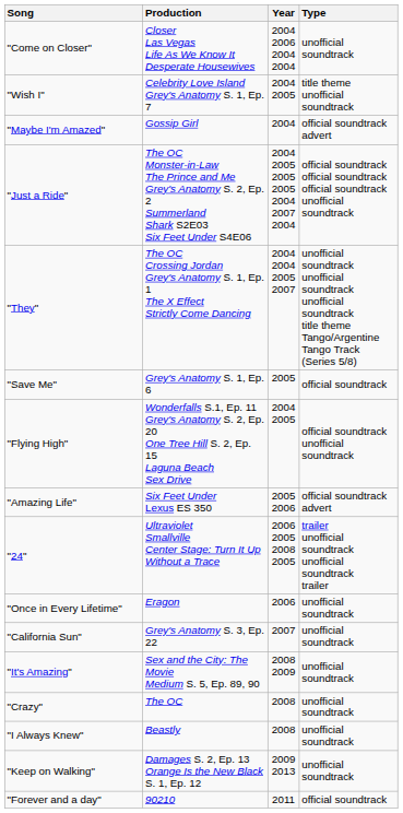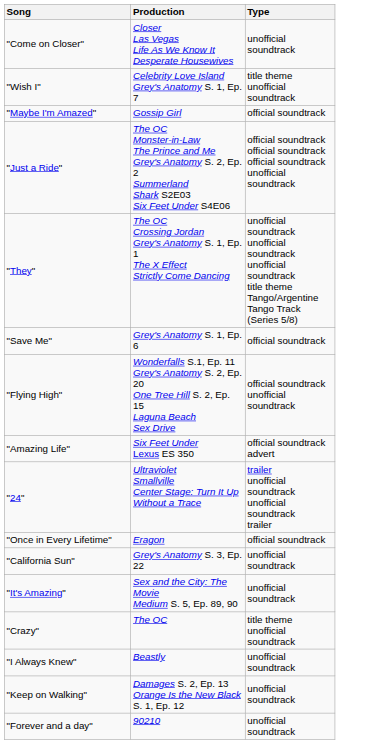 <table class="wikitable">
 <tr>
 <th style="vertical-align:top; text-align:left; width:200px;">Song</th>
 <th style="vertical-align:top; text-align:left; width:180px;">Production</th>
-<th style="vertical-align:top; text-align:center; width:40px;">Year</th>
 <th style="vertical-align:top; text-align:left; width:140px;">Type</th>
 </tr>
 <tr>
 <td style="text-align:left; vertical-align:middle;">"Come on Closer"</td>
 <td style="text-align:left; vertical-align:top;"><em><a href='#'>Closer</a></em><br><em><a href='#'>Las Vegas</a></em><br><em><a href='#'>Life As We Know It</a></em><br><em><a href='#'>Desperate Housewives</a></em></td>
-<td style="text-align:center; vertical-align:top;">2004<br>2006<br>2004<br>2004</td>
 <td style="text-align:left; vertical-align:middle;">unofficial soundtrack</td>
 </tr>
 <tr>
 <td style="text-align:left; vertical-align:middle;">"Wish I"</td>
 <td style="text-align:left; vertical-align:top;"><em><a href='#'>Celebrity Love Island</a></em><br><em><a href='#'>Grey's Anatomy</a></em> S. 1, Ep. 7</td>
-<td style="text-align:center; vertical-align:top;">2004<br>2005</td>
 <td style="text-align:left; vertical-align:middle;">title theme<br>unofficial soundtrack</td>
 </tr>
 <tr>
 <td style="text-align:left; vertical-align:middle;">"<a href='#'>Maybe I'm Amazed</a>"</td>
 <td style="text-align:left; vertical-align:top;"><em><a href='#'>Gossip Girl</a></em></td>
-<td style="text-align:center; vertical-align:top;">2004</td>
-<td style="text-align:left; vertical-align:middle;">official soundtrack<br>advert</td>
+<td style="text-align:left; vertical-align:middle;">official soundtrack</td>
 </tr>
 <tr>
 <td style="text-align:left; vertical-align:middle;">"<a href='#'>Just a Ride</a>"</td>
 <td style="text-align:left; vertical-align:top;"><em><a href='#'>The OC</a></em><br><em><a href='#'>Monster-in-Law</a></em><br><em><a href='#'>The Prince and Me</a></em><br><em><a href='#'>Grey's Anatomy</a></em> S. 2, Ep. 2<br><em><a href='#'>Summerland</a></em><br><em><a href='#'>Shark</a></em> S2E03<br><em><a href='#'>Six Feet Under</a></em> S4E06</td>
-<td style="text-align:center; vertical-align:top;">2004<br>2005<br>2005<br>2005<br>2004<br>2007<br>2004</td>
 <td style="text-align:left; vertical-align:middle;">official soundtrack<br>official soundtrack<br>official soundtrack<br>unofficial soundtrack<br><br></td>
 </tr>
 <tr>
 <td style="text-align:left; vertical-align:middle;">"<a href='#'>They</a>"</td>
 <td style="text-align:left; vertical-align:top;"><em><a href='#'>The OC</a></em><br><em><a href='#'>Crossing Jordan</a></em><br><em><a href='#'>Grey's Anatomy</a></em> S. 1, Ep. 1<br><em><a href='#'>The X Effect</a></em><br><em><a href='#'>Strictly Come Dancing</a></em></td>
-<td style="text-align:center; vertical-align:top;">2004<br>2004<br>2005<br>2007</td>
 <td style="text-align:left; vertical-align:middle;">unofficial soundtrack<br>unofficial soundtrack<br>unofficial soundtrack<br>title theme<br>Tango/Argentine Tango Track (Series 5/8)</td>
 </tr>
 <tr>
 <td style="text-align:left; vertical-align:middle;">"Save Me"</td>
 <td style="text-align:left; vertical-align:top;"><em><a href='#'>Grey's Anatomy</a></em> S. 1, Ep. 6</td>
-<td style="text-align:center; vertical-align:top;">2005</td>
 <td style="text-align:left; vertical-align:middle;">official soundtrack</td>
 </tr>
 <tr>
 <td style="text-align:left; vertical-align:middle;">"Flying High"</td>
 <td style="text-align:left; vertical-align:top;"><em><a href='#'>Wonderfalls</a></em> S.1, Ep. 11<br><em><a href='#'>Grey's Anatomy</a></em> S. 2, Ep. 20<br><em><a href='#'>One Tree Hill</a></em> S. 2, Ep. 15<br><em><a href='#'>Laguna Beach</a></em><br><em><a href='#'>Sex Drive</a></em></td>
-<td style="text-align:center; vertical-align:top;">2004<br>2005</td>
 <td style="text-align:left; vertical-align:middle;">official soundtrack<br>unofficial soundtrack</td>
 </tr>
 <tr>
 <td style="text-align:left; vertical-align:middle;">"Amazing Life"</td>
 <td style="text-align:left; vertical-align:top;"><em><a href='#'>Six Feet Under</a></em><br><a href='#'>Lexus</a> ES 350</td>
-<td style="text-align:center; vertical-align:top;">2005<br>2006</td>
 <td style="text-align:left; vertical-align:middle;">official soundtrack<br>advert</td>
 </tr>
 <tr>
 <td style="text-align:left; vertical-align:middle;">"<a href='#'>24</a>"</td>
 <td style="text-align:left; vertical-align:top;"><em><a href='#'>Ultraviolet</a></em><br><em><a href='#'>Smallville</a></em><br><em><a href='#'>Center Stage: Turn It Up</a></em><br><em><a href='#'>Without a Trace</a></em></td>
-<td style="text-align:center; vertical-align:top;">2006<br>2005<br>2008<br>2005</td>
 <td style="text-align:left; vertical-align:middle;"><a href='#'>trailer</a><br>unofficial soundtrack<br>unofficial soundtrack<br>trailer</td>
 </tr>
 <tr>
 <td style="text-align:left; vertical-align:middle;">"Once in Every Lifetime"</td>
 <td style="text-align:left; vertical-align:top;"><em><a href='#'>Eragon</a></em></td>
-<td style="text-align:center; vertical-align:top;">2006</td>
-<td style="text-align:left; vertical-align:middle;">unofficial soundtrack</td>
+<td style="text-align:left; vertical-align:middle;">official soundtrack</td>
 </tr>
 <tr>
 <td style="text-align:left; vertical-align:middle;">"California Sun"</td>
 <td style="text-align:left; vertical-align:top;"><em><a href='#'>Grey's Anatomy</a></em> S. 3, Ep. 22</td>
-<td style="text-align:center; vertical-align:top;">2007</td>
 <td style="text-align:left; vertical-align:middle;">unofficial soundtrack</td>
 </tr>
 <tr>
 <td style="text-align:left; vertical-align:middle;">"<a href='#'>It's Amazing</a>"</td>
 <td style="text-align:left; vertical-align:top;"><em><a href='#'>Sex and the City: The Movie</a></em><br><em><a href='#'>Medium</a></em> S. 5, Ep. 89, 90</td>
-<td style="text-align:center; vertical-align:top;">2008<br>2009<br></td>
 <td style="text-align:left; vertical-align:middle;">unofficial soundtrack</td>
 </tr>
 <tr>
 <td style="text-align:left; vertical-align:middle;">"Crazy"</td>
 <td style="text-align:left; vertical-align:top;"><em><a href='#'>The OC</a></em></td>
-<td style="text-align:center; vertical-align:top;">2008</td>
-<td style="text-align:left; vertical-align:middle;">unofficial soundtrack</td>
+<td style="text-align:left; vertical-align:middle;">title theme<br>unofficial soundtrack</td>
 </tr>
 <tr>
 <td style="text-align:left; vertical-align:middle;">"I Always Knew"</td>
 <td style="text-align:left; vertical-align:top;"><em><a href='#'>Beastly</a></em></td>
-<td style="text-align:center; vertical-align:top;">2008</td>
 <td style="text-align:left; vertical-align:middle;">unofficial soundtrack</td>
 </tr>
 <tr>
 <td style="text-align:left; vertical-align:middle;">"Keep on Walking"</td>
 <td style="text-align:left; vertical-align:top;"><em><a href='#'>Damages</a></em> S. 2, Ep. 13<br><em><a href='#'>Orange Is the New Black</a></em> S. 1, Ep. 12</td>
-<td style="text-align:center; vertical-align:top;">2009<br>2013<br></td>
 <td style="text-align:left; vertical-align:middle;">unofficial soundtrack</td>
 </tr>
 <tr>
 <td style="text-align:left; vertical-align:middle;">"Forever and a day"</td>
 <td style="text-align:left; vertical-align:top;"><em><a href='#'>90210</a></em></td>
-<td style="text-align:center; vertical-align:top;">2011</td>
-<td style="text-align:left; vertical-align:middle;">official soundtrack</td>
+<td style="text-align:left; vertical-align:middle;">unofficial soundtrack</td>
 </tr>
 </table>
